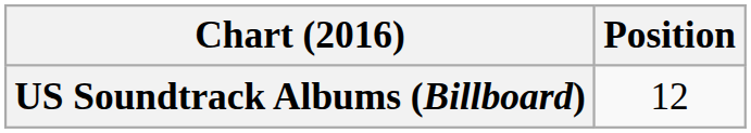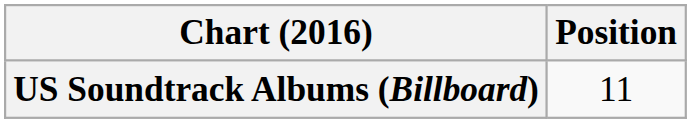 <table class="wikitable plainrowheaders" style="text-align:center">
 <tr>
 <th scope="col">Chart (2016)</th>
 <th scope="col">Position</th>
 </tr>
 <tr>
 <th scope="row">US Soundtrack Albums (<em>Billboard</em>)</th>
-<td>12</td>
+<td>11</td>
 </tr>
 </table>
